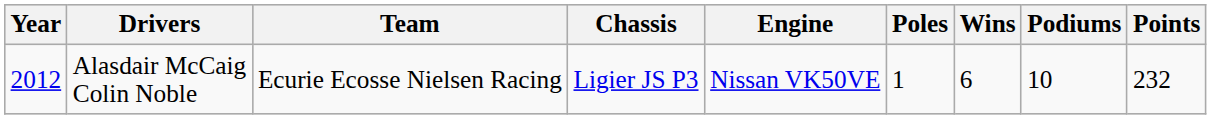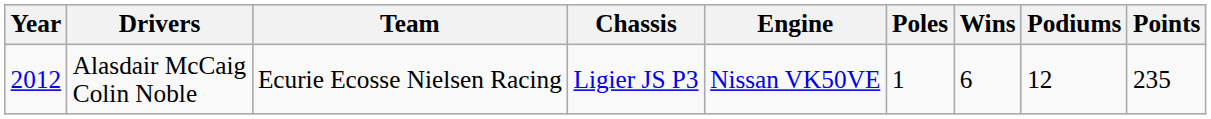 <table class="wikitable">
 <tr>
 <th>Year</th>
 <th>Drivers</th>
 <th>Team</th>
 <th>Chassis</th>
 <th>Engine</th>
 <th>Poles</th>
 <th>Wins</th>
 <th>Podiums</th>
 <th>Points</th>
 </tr>
 <tr>
 <td><a href='#'>2012</a></td>
 <td> Alasdair McCaig<br> Colin Noble</td>
 <td>Ecurie Ecosse Nielsen Racing</td>
 <td><a href='#'>Ligier JS P3</a></td>
 <td><a href='#'>Nissan VK50VE</a></td>
 <td>1</td>
 <td>6</td>
-<td>10</td>
-<td>232</td>
+<td>12</td>
+<td>235</td>
 </tr>
 </table>
